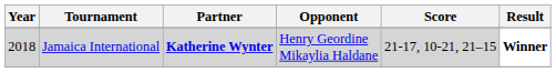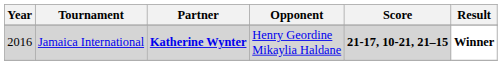 <table class="sortable wikitable" style="font-size: 90%;">
 <tr>
 <th>Year</th>
 <th>Tournament</th>
 <th>Partner</th>
 <th>Opponent</th>
 <th>Score</th>
 <th>Result</th>
 </tr>
 <tr>
 </tr>
 <tr style="background:#D5D5D5">
-<td align="center">2018</td>
+<td align="center">2016</td>
 <td align="left"><a href='#'>Jamaica International</a></td>
 <td align="left"><strong> <a href='#'>Katherine Wynter</a></strong></td>
 <td align="left"> <a href='#'>Henry Geordine</a><br> <a href='#'>Mikaylia Haldane</a></td>
-<td align="left">21-17, 10-21, 21–15</td>
+<td align="left"><strong>21-17, 10-21, 21–15</strong></td>
 <td style="text-align:left; background:white"> <strong>Winner</strong></td>
 </tr>
 <tr>
 </tr>
 </table>
